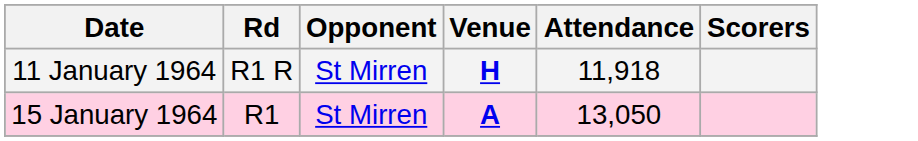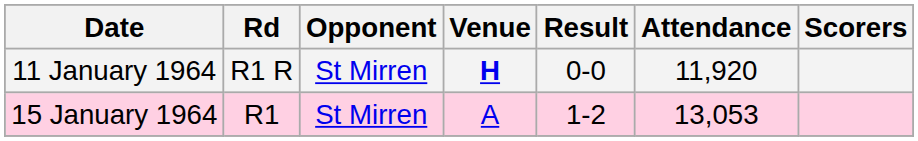 <table class="wikitable sortable" style="font-size:95%; text-align:center">
 <tr>
 <th>Date</th>
 <th>Rd</th>
 <th>Opponent</th>
 <th>Venue</th>
+<th>Result</th>
 <th>Attendance</th>
 <th>Scorers</th>
 </tr>
 <tr bgcolor = "#f3f3f3">
 <td>11 January 1964</td>
 <td>R1 R</td>
 <td><a href='#'>St Mirren</a></td>
 <td><strong><a href='#'>H</a></strong></td>
-<td>11,918</td>
+<td>0-0</td>
+<td>11,920</td>
 <td></td>
 </tr>
 <tr bgcolor = "#ffd0e3">
 <td>15 January 1964</td>
 <td>R1</td>
 <td><a href='#'>St Mirren</a></td>
-<td><strong><a href='#'>A</a></strong></td>
-<td>13,050</td>
+<td><a href='#'>A</a></td>
+<td>1-2</td>
+<td>13,053</td>
 <td></td>
 </tr>
 </table>
